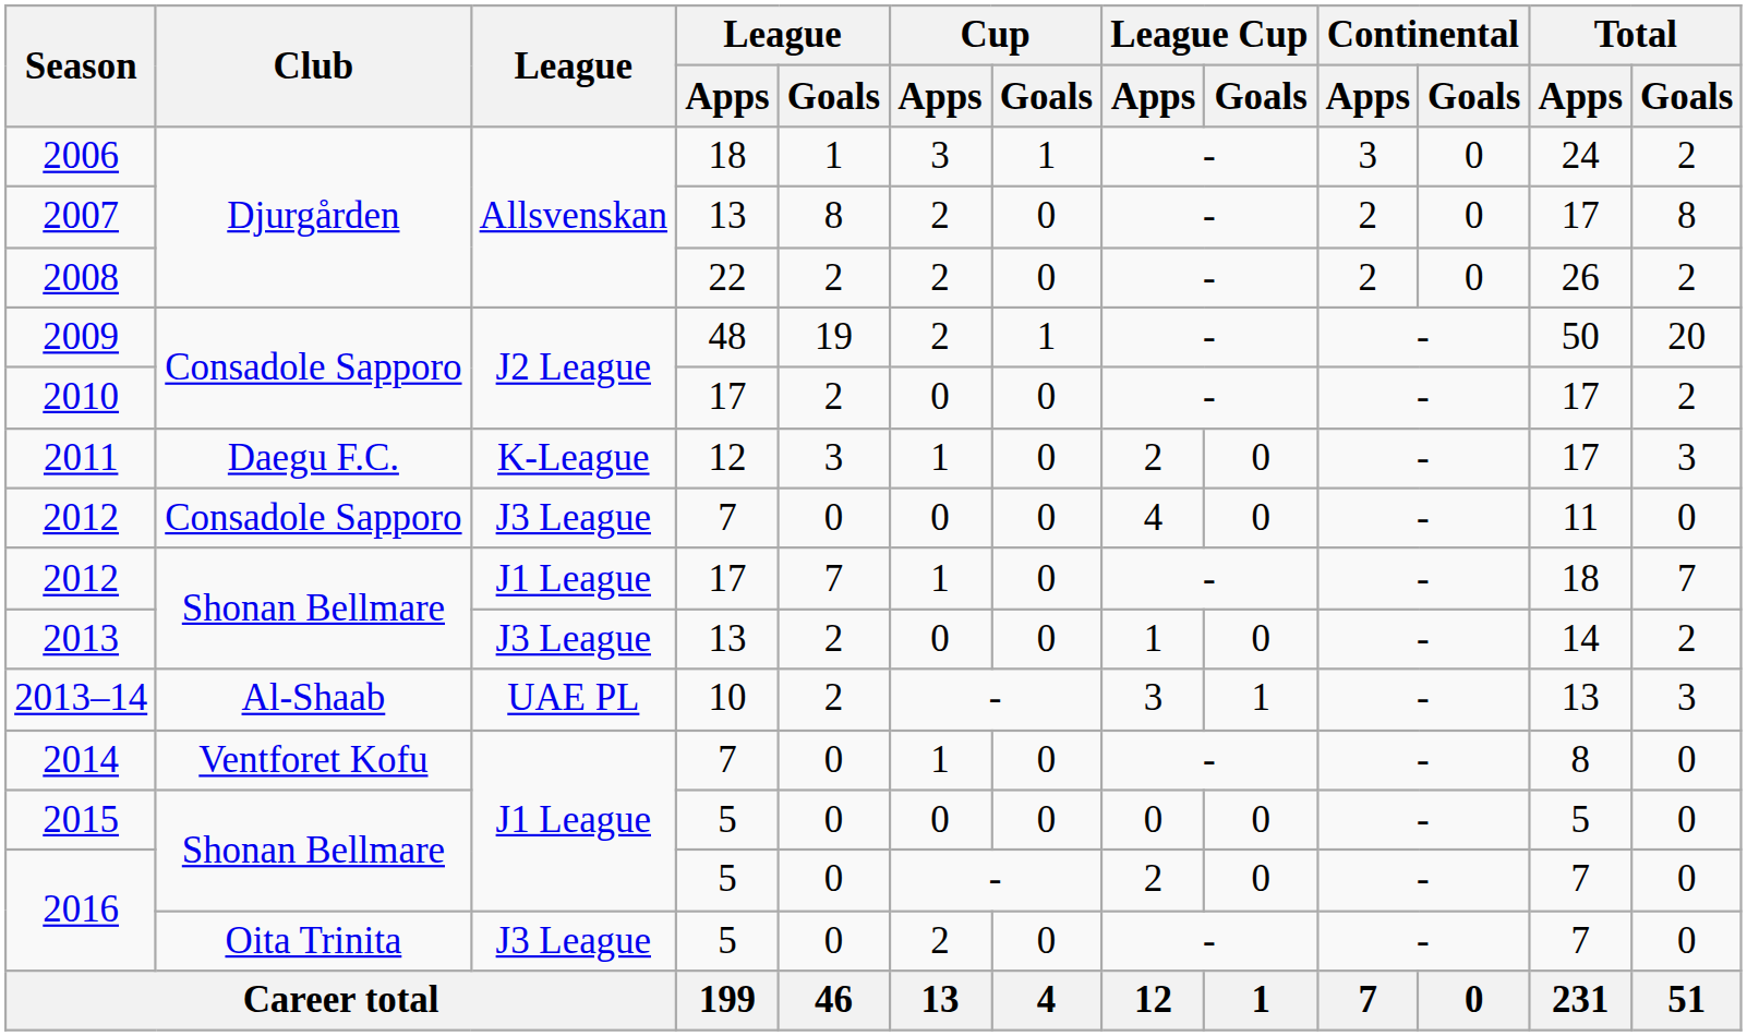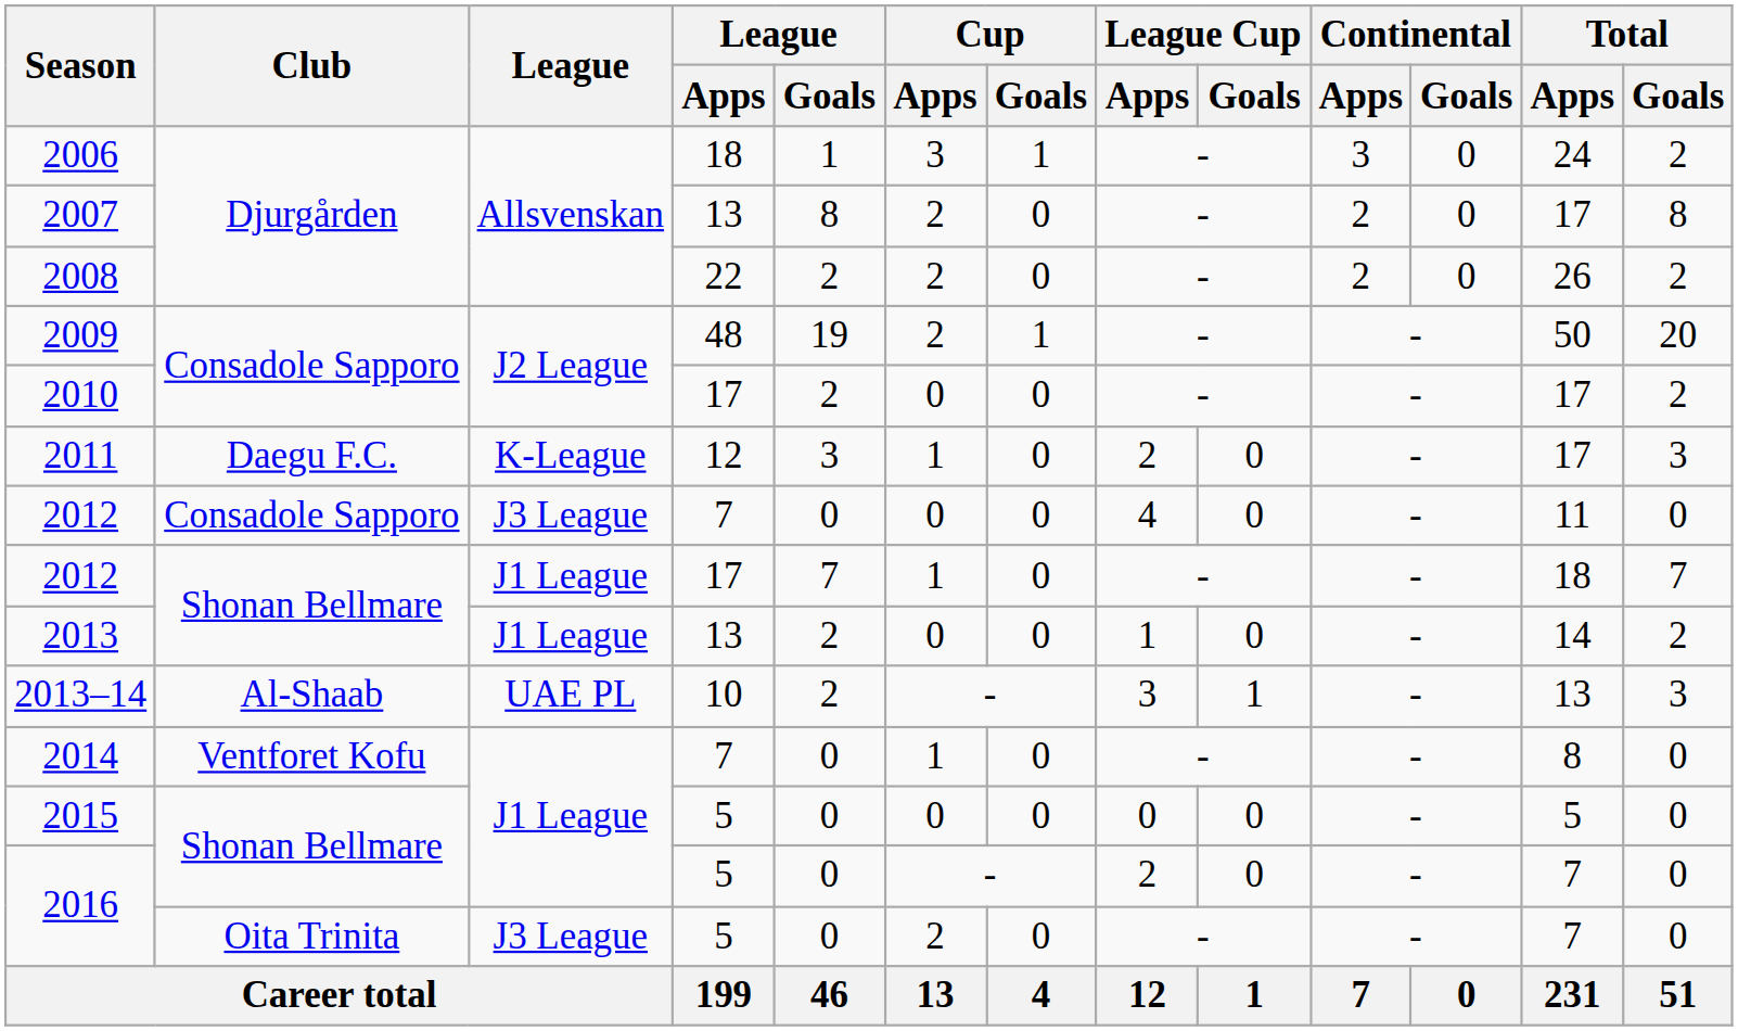 <table class="wikitable" style="text-align:center">
 <tr>
 <th rowspan=2>Season</th>
 <th rowspan=2>Club</th>
 <th rowspan=2>League</th>
 <th colspan=2>League</th>
 <th colspan=2>Cup</th>
 <th colspan=2>League Cup</th>
 <th colspan=2>Continental</th>
 <th colspan=2>Total</th>
 </tr>
 <tr>
 <th>Apps</th>
 <th>Goals</th>
 <th>Apps</th>
 <th>Goals</th>
 <th>Apps</th>
 <th>Goals</th>
 <th>Apps</th>
 <th>Goals</th>
 <th>Apps</th>
 <th>Goals</th>
 </tr>
 <tr>
 <td><a href='#'>2006</a></td>
 <td rowspan="3"><a href='#'>Djurgården</a></td>
 <td rowspan="3"><a href='#'>Allsvenskan</a></td>
 <td>18</td>
 <td>1</td>
 <td>3</td>
 <td>1</td>
 <td colspan="2">-</td>
 <td>3</td>
 <td>0</td>
 <td>24</td>
 <td>2</td>
 </tr>
 <tr>
 <td><a href='#'>2007</a></td>
 <td>13</td>
 <td>8</td>
 <td>2</td>
 <td>0</td>
 <td colspan="2">-</td>
 <td>2</td>
 <td>0</td>
 <td>17</td>
 <td>8</td>
 </tr>
 <tr>
 <td><a href='#'>2008</a></td>
 <td>22</td>
 <td>2</td>
 <td>2</td>
 <td>0</td>
 <td colspan="2">-</td>
 <td>2</td>
 <td>0</td>
 <td>26</td>
 <td>2</td>
 </tr>
 <tr>
 <td><a href='#'>2009</a></td>
 <td rowspan="2"><a href='#'>Consadole Sapporo</a></td>
 <td rowspan="2"><a href='#'>J2 League</a></td>
 <td>48</td>
 <td>19</td>
 <td>2</td>
 <td>1</td>
 <td colspan="2">-</td>
 <td colspan="2">-</td>
 <td>50</td>
 <td>20</td>
 </tr>
 <tr>
 <td><a href='#'>2010</a></td>
 <td>17</td>
 <td>2</td>
 <td>0</td>
 <td>0</td>
 <td colspan="2">-</td>
 <td colspan="2">-</td>
 <td>17</td>
 <td>2</td>
 </tr>
 <tr>
 <td><a href='#'>2011</a></td>
 <td rowspan="1"><a href='#'>Daegu F.C.</a></td>
 <td rowspan="1"><a href='#'>K-League</a></td>
 <td>12</td>
 <td>3</td>
 <td>1</td>
 <td>0</td>
 <td>2</td>
 <td>0</td>
 <td colspan="2">-</td>
 <td>17</td>
 <td>3</td>
 </tr>
 <tr>
 <td><a href='#'>2012</a></td>
 <td rowspan="1"><a href='#'>Consadole Sapporo</a></td>
 <td><a href='#'>J3 League</a></td>
 <td>7</td>
 <td>0</td>
 <td>0</td>
 <td>0</td>
 <td>4</td>
 <td>0</td>
 <td colspan="2">-</td>
 <td>11</td>
 <td>0</td>
 </tr>
 <tr>
 <td><a href='#'>2012</a></td>
 <td rowspan="2"><a href='#'>Shonan Bellmare</a></td>
 <td rowspan="1"><a href='#'>J1 League</a></td>
 <td>17</td>
 <td>7</td>
 <td>1</td>
 <td>0</td>
 <td colspan="2">-</td>
 <td colspan="2">-</td>
 <td>18</td>
 <td>7</td>
 </tr>
 <tr>
 <td><a href='#'>2013</a></td>
-<td><a href='#'>J3 League</a></td>
+<td rowspan="1"><a href='#'>J1 League</a></td>
 <td>13</td>
 <td>2</td>
 <td>0</td>
 <td>0</td>
 <td>1</td>
 <td>0</td>
 <td colspan="2">-</td>
 <td>14</td>
 <td>2</td>
 </tr>
 <tr>
 <td><a href='#'>2013–14</a></td>
 <td rowspan="1"><a href='#'>Al-Shaab</a></td>
 <td rowspan="1"><a href='#'>UAE PL</a></td>
 <td>10</td>
 <td>2</td>
 <td colspan="2">-</td>
 <td>3</td>
 <td>1</td>
 <td colspan="2">-</td>
 <td>13</td>
 <td>3</td>
 </tr>
 <tr>
 <td><a href='#'>2014</a></td>
 <td><a href='#'>Ventforet Kofu</a></td>
 <td rowspan="3"><a href='#'>J1 League</a></td>
 <td>7</td>
 <td>0</td>
 <td>1</td>
 <td>0</td>
 <td colspan="2">-</td>
 <td colspan="2">-</td>
 <td>8</td>
 <td>0</td>
 </tr>
 <tr>
 <td><a href='#'>2015</a></td>
 <td rowspan="2"><a href='#'>Shonan Bellmare</a></td>
 <td>5</td>
 <td>0</td>
 <td>0</td>
 <td>0</td>
 <td>0</td>
 <td>0</td>
 <td colspan="2">-</td>
 <td>5</td>
 <td>0</td>
 </tr>
 <tr>
 <td rowspan="2"><a href='#'>2016</a></td>
 <td>5</td>
 <td>0</td>
 <td colspan="2">-</td>
 <td>2</td>
 <td>0</td>
 <td colspan="2">-</td>
 <td>7</td>
 <td>0</td>
 </tr>
 <tr>
 <td><a href='#'>Oita Trinita</a></td>
 <td><a href='#'>J3 League</a></td>
 <td>5</td>
 <td>0</td>
 <td>2</td>
 <td>0</td>
 <td colspan="2">-</td>
 <td colspan="2">-</td>
 <td>7</td>
 <td>0</td>
 </tr>
 <tr>
 <th colspan=3>Career total</th>
 <th>199</th>
 <th>46</th>
 <th>13</th>
 <th>4</th>
 <th>12</th>
 <th>1</th>
 <th>7</th>
 <th>0</th>
 <th>231</th>
 <th>51</th>
 </tr>
 </table>
